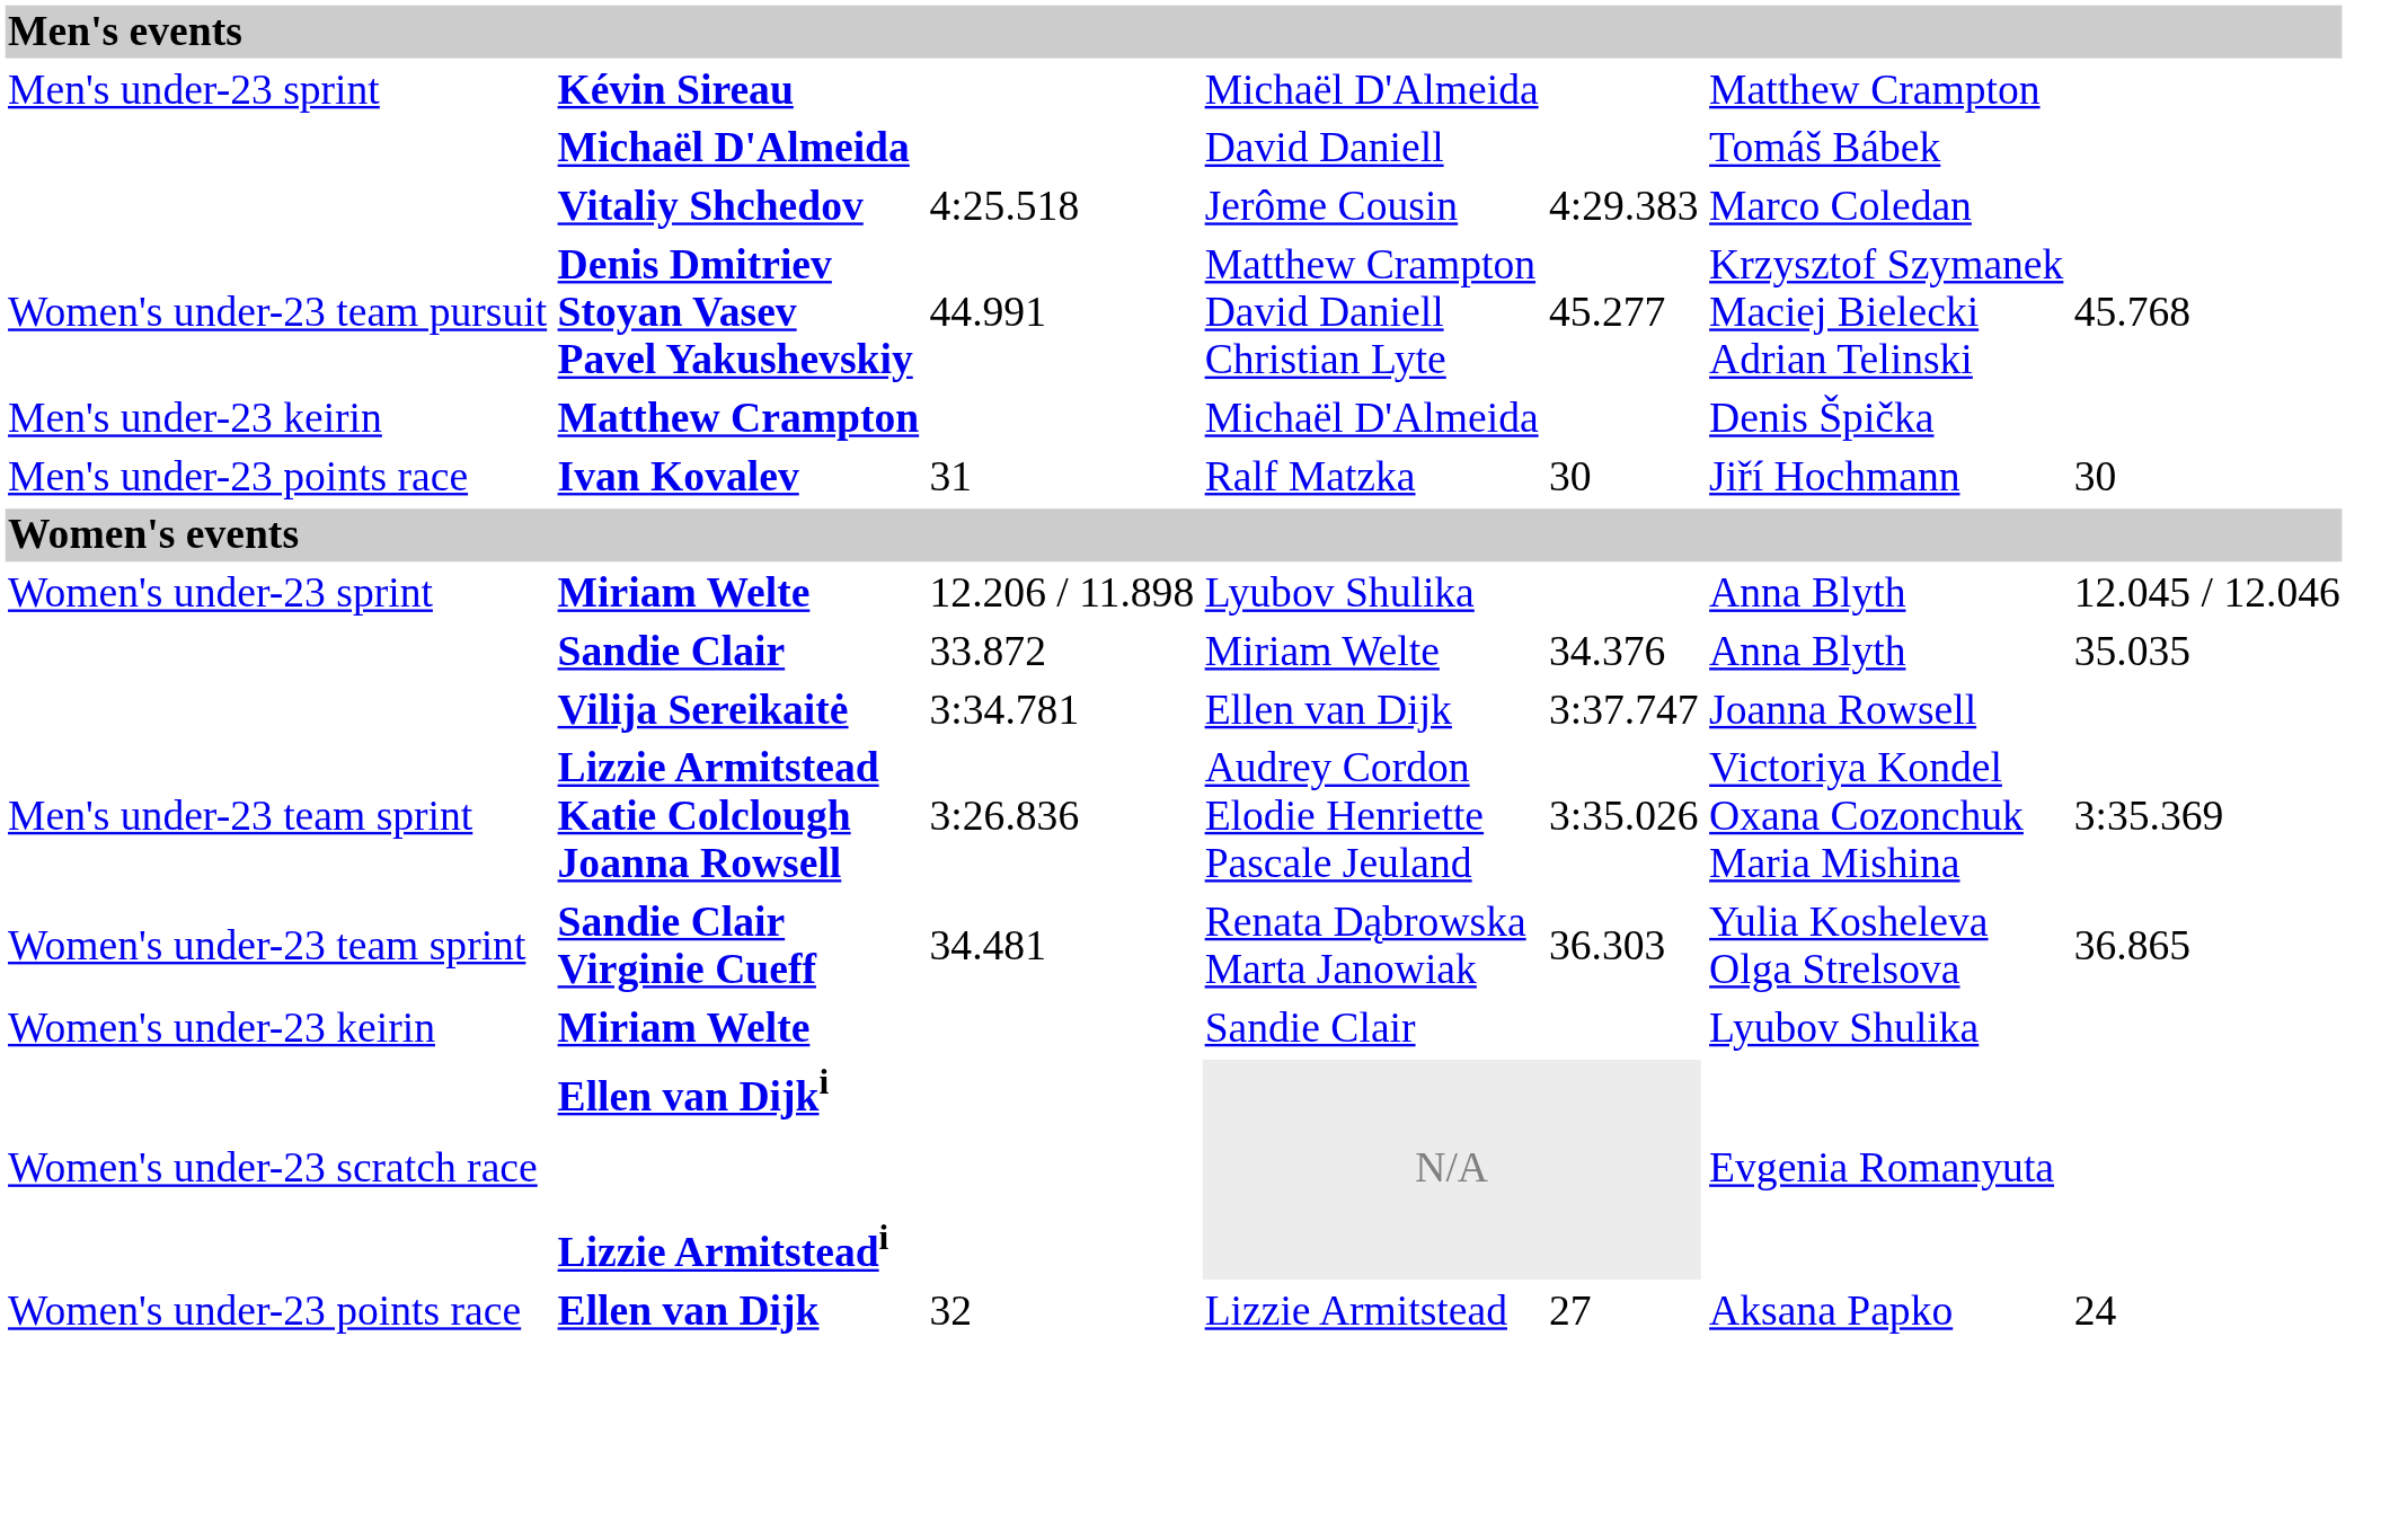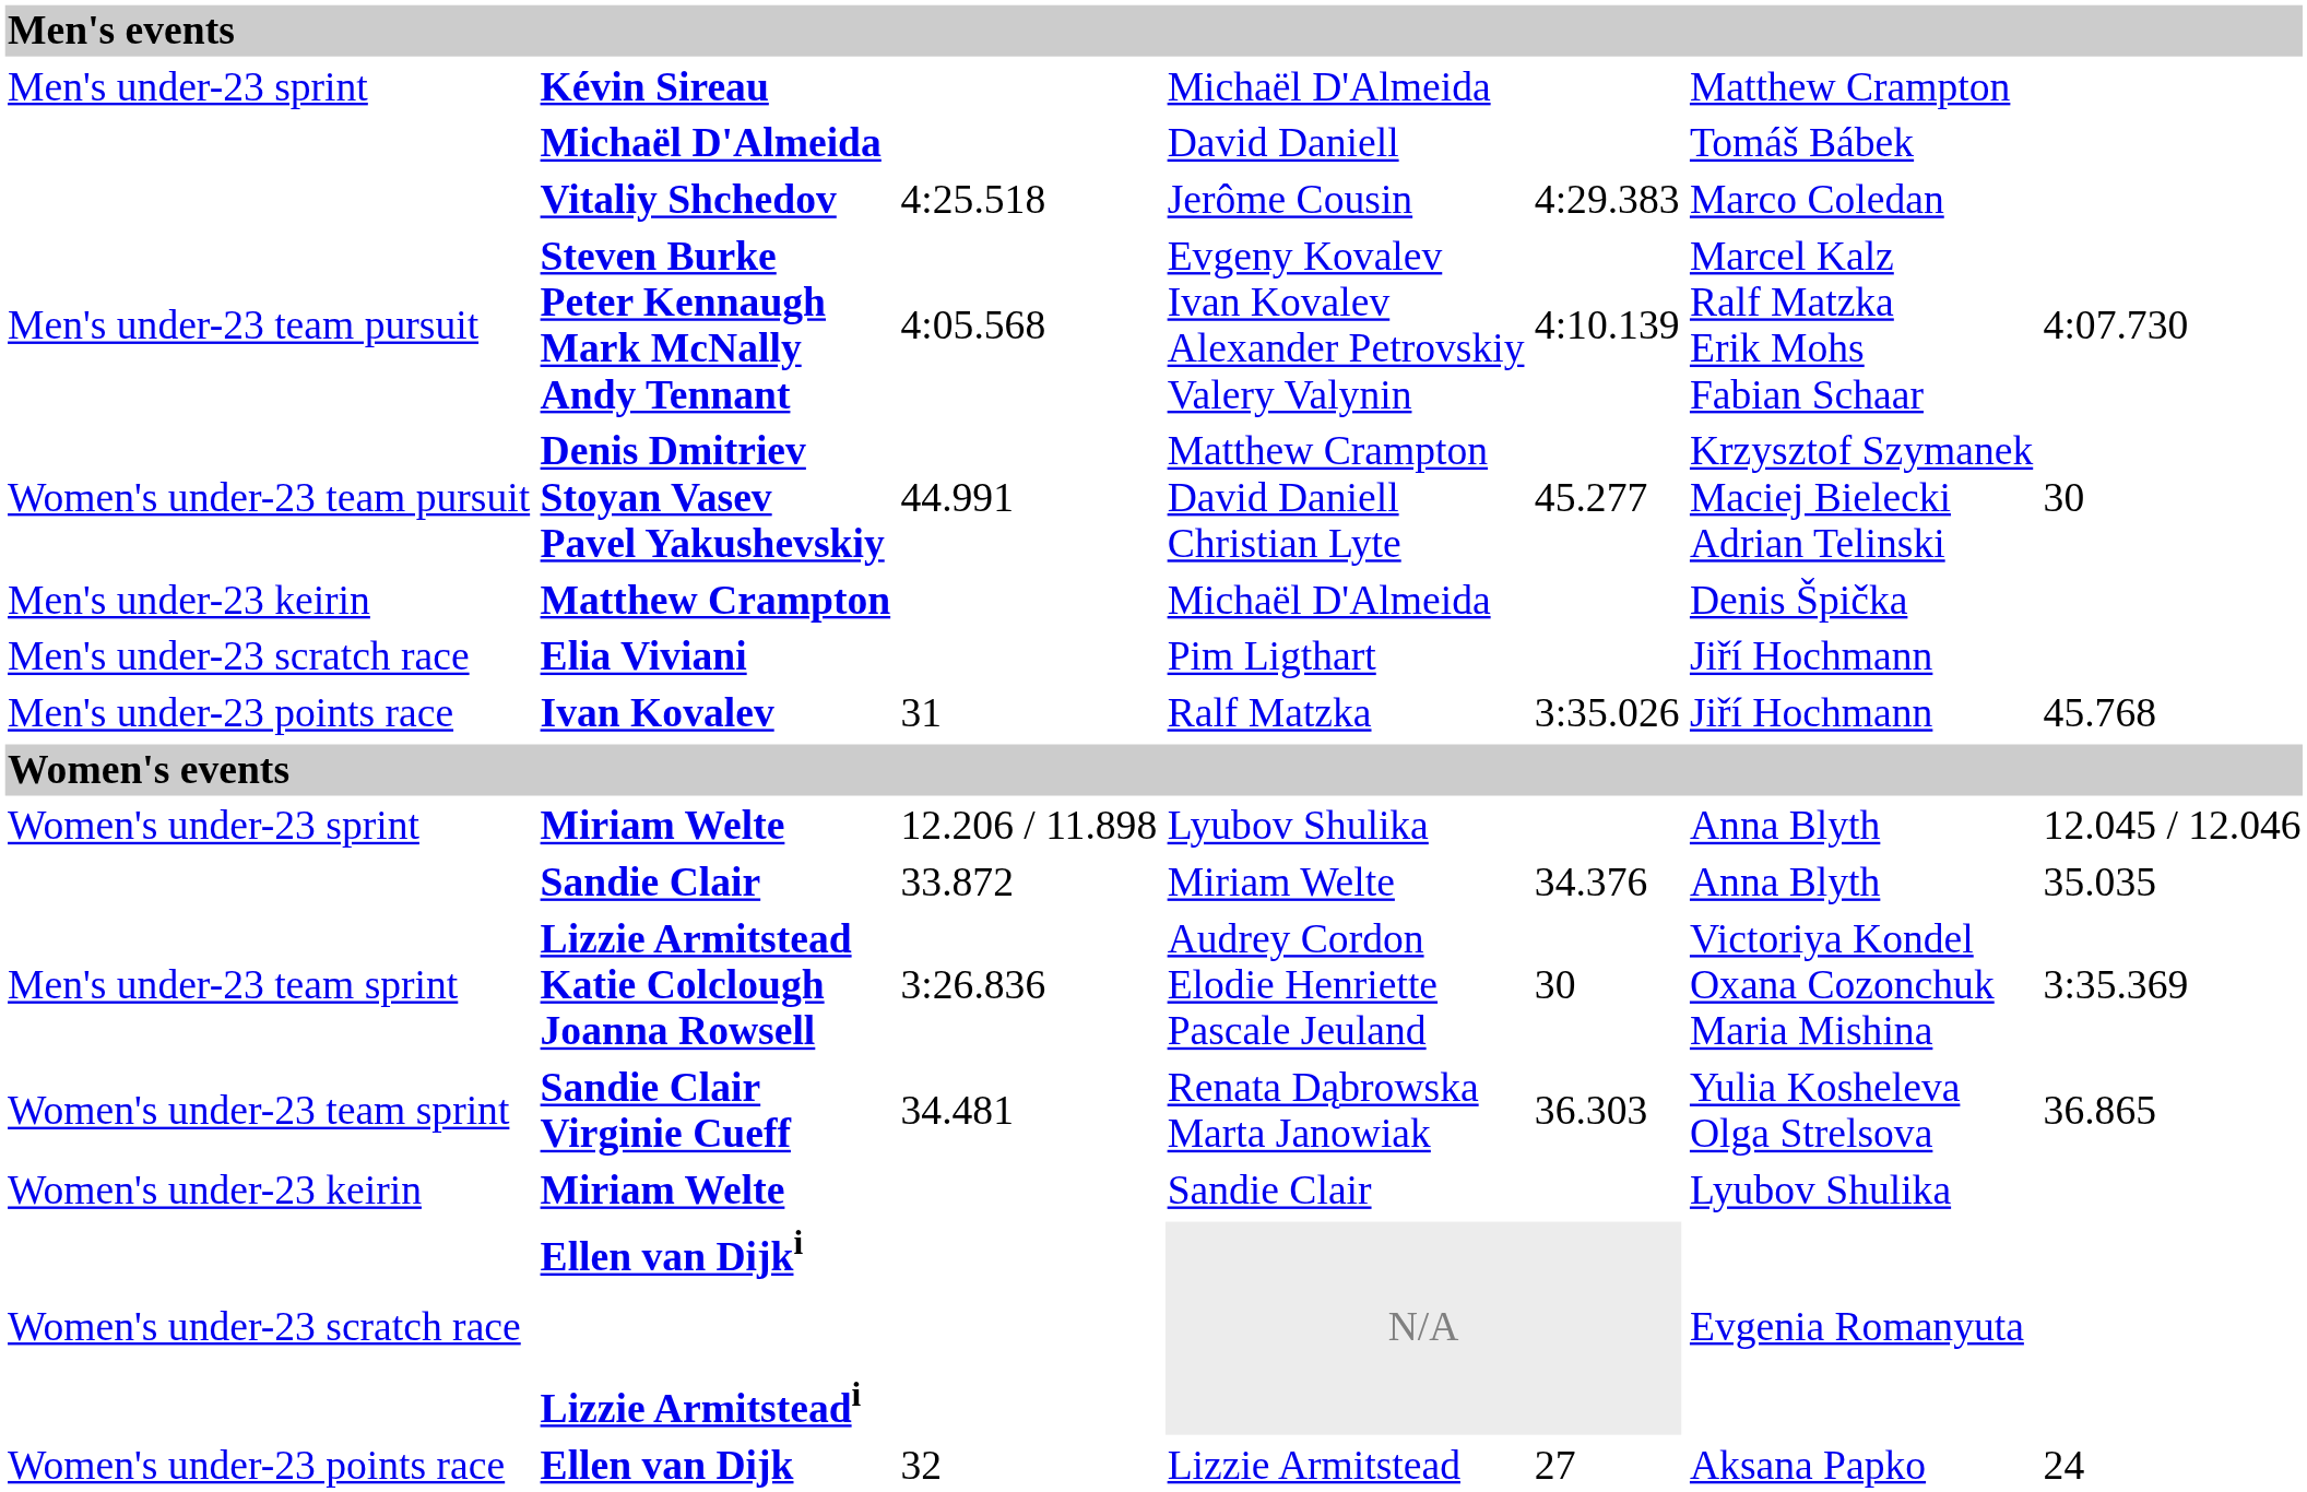 <table>
 <tr bgcolor="#cccccc">
 <td colspan=7><strong>Men's events</strong></td>
 </tr>
 <tr>
 <td><a href='#'>Men's under-23 sprint</a><br></td>
 <td><strong><a href='#'>Kévin Sireau</a></strong><br><small></small></td>
 <td></td>
 <td><a href='#'>Michaël D'Almeida</a><br><small></small></td>
 <td></td>
 <td><a href='#'>Matthew Crampton</a><br><small></small></td>
 <td></td>
 </tr>
 <tr>
 <td></td>
 <td><strong><a href='#'>Michaël D'Almeida</a></strong><br><small></small></td>
 <td></td>
 <td><a href='#'>David Daniell</a><br><small></small></td>
 <td></td>
 <td><a href='#'>Tomáš Bábek</a><br><small></small></td>
 <td></td>
 </tr>
 <tr>
 <td></td>
 <td><strong><a href='#'>Vitaliy Shchedov</a></strong><br><small></small></td>
 <td>4:25.518</td>
 <td><a href='#'>Jerôme Cousin</a><br><small></small></td>
 <td>4:29.383</td>
 <td><a href='#'>Marco Coledan</a><br><small></small></td>
 <td></td>
 </tr>
 <tr>
+<td><a href='#'>Men's under-23 team pursuit</a><br></td>
+<td><strong><a href='#'>Steven Burke</a><br><a href='#'>Peter Kennaugh</a><br><a href='#'>Mark McNally</a><br><a href='#'>Andy Tennant</a></strong><br><small></small></td>
+<td>4:05.568</td>
+<td><a href='#'>Evgeny Kovalev</a><br><a href='#'>Ivan Kovalev</a><br><a href='#'>Alexander Petrovskiy</a><br><a href='#'>Valery Valynin</a><br><small></small></td>
+<td>4:10.139</td>
+<td><a href='#'>Marcel Kalz</a><br><a href='#'>Ralf Matzka</a><br><a href='#'>Erik Mohs</a><br><a href='#'>Fabian Schaar</a><br><small></small></td>
+<td>4:07.730</td>
+</tr>
+<tr>
 <td><a href='#'>Women's under-23 team pursuit</a><br></td>
 <td><strong><a href='#'>Denis Dmitriev</a><br><a href='#'>Stoyan Vasev</a><br><a href='#'>Pavel Yakushevskiy</a></strong><br><small></small></td>
 <td>44.991</td>
 <td><a href='#'>Matthew Crampton</a><br><a href='#'>David Daniell</a><br><a href='#'>Christian Lyte</a><br><small></small></td>
 <td>45.277</td>
 <td><a href='#'>Krzysztof Szymanek</a><br><a href='#'>Maciej Bielecki</a><br><a href='#'>Adrian Telinski</a><br><small></small></td>
-<td>45.768</td>
+<td>30</td>
 </tr>
 <tr>
 <td><a href='#'>Men's under-23 keirin</a><br></td>
 <td><strong><a href='#'>Matthew Crampton</a></strong><br><small></small></td>
 <td></td>
 <td><a href='#'>Michaël D'Almeida</a><br><small></small></td>
 <td></td>
 <td><a href='#'>Denis Špička</a><br><small></small></td>
 <td></td>
 </tr>
 <tr>
+<td><a href='#'>Men's under-23 scratch race</a><br></td>
+<td><strong><a href='#'>Elia Viviani</a></strong><br><small></small></td>
+<td></td>
+<td><a href='#'>Pim Ligthart</a><br><small></small></td>
+<td></td>
+<td><a href='#'>Jiří Hochmann</a><br><small></small></td>
+<td></td>
+</tr>
+<tr>
 <td><a href='#'>Men's under-23 points race</a><br></td>
 <td><strong><a href='#'>Ivan Kovalev</a></strong><br><small></small></td>
 <td>31</td>
 <td><a href='#'>Ralf Matzka</a><br><small></small></td>
-<td>30</td>
+<td>3:35.026</td>
 <td><a href='#'>Jiří Hochmann</a><br><small></small></td>
-<td>30</td>
+<td>45.768</td>
 </tr>
 <tr bgcolor="#cccccc">
 <td colspan=7><strong>Women's events</strong></td>
 </tr>
 <tr>
 <td><a href='#'>Women's under-23 sprint</a><br></td>
 <td><strong><a href='#'>Miriam Welte</a></strong><br><small></small></td>
 <td>12.206 / 11.898</td>
 <td><a href='#'>Lyubov Shulika</a><br><small></small></td>
 <td></td>
 <td><a href='#'>Anna Blyth</a><br><small></small></td>
 <td>12.045 / 12.046</td>
 </tr>
 <tr>
 <td></td>
 <td><strong><a href='#'>Sandie Clair</a></strong><br><small></small></td>
 <td>33.872</td>
 <td><a href='#'>Miriam Welte</a><br><small></small></td>
 <td>34.376</td>
 <td><a href='#'>Anna Blyth</a><br><small></small></td>
 <td>35.035</td>
 </tr>
 <tr>
-<td></td>
-<td><strong><a href='#'>Vilija Sereikaitė</a></strong><br><small></small></td>
-<td>3:34.781</td>
-<td><a href='#'>Ellen van Dijk</a><br><small></small></td>
-<td>3:37.747</td>
-<td><a href='#'>Joanna Rowsell</a><br><small></small></td>
-<td></td>
-</tr>
-<tr>
 <td><a href='#'>Men's under-23 team sprint</a><br></td>
 <td><strong><a href='#'>Lizzie Armitstead</a><br><a href='#'>Katie Colclough</a><br><a href='#'>Joanna Rowsell</a></strong><br><small></small></td>
 <td>3:26.836</td>
 <td><a href='#'>Audrey Cordon</a><br><a href='#'>Elodie Henriette</a><br><a href='#'>Pascale Jeuland</a><br><small></small></td>
-<td>3:35.026</td>
+<td>30</td>
 <td><a href='#'>Victoriya Kondel</a><br><a href='#'>Oxana Cozonchuk</a><br><a href='#'>Maria Mishina</a><br><small></small></td>
 <td>3:35.369</td>
 </tr>
 <tr>
 <td><a href='#'>Women's under-23 team sprint</a><br></td>
 <td><strong><a href='#'>Sandie Clair</a><br><a href='#'>Virginie Cueff</a></strong><br><small></small></td>
 <td>34.481</td>
 <td><a href='#'>Renata Dąbrowska</a><br><a href='#'>Marta Janowiak</a><br><small></small></td>
 <td>36.303</td>
 <td><a href='#'>Yulia Kosheleva</a><br><a href='#'>Olga Strelsova</a><br><small></small></td>
 <td>36.865</td>
 </tr>
 <tr>
 <td><a href='#'>Women's under-23 keirin</a><br></td>
 <td><strong><a href='#'>Miriam Welte</a></strong><br><small></small></td>
 <td></td>
 <td><a href='#'>Sandie Clair</a><br><small></small></td>
 <td></td>
 <td><a href='#'>Lyubov Shulika</a><br><small></small></td>
 <td></td>
 </tr>
 <tr>
 <td><a href='#'>Women's under-23 scratch race</a><br></td>
 <td><strong><a href='#'>Ellen van Dijk</a><sup>i</sup></strong><br><small></small><br><br><strong><a href='#'>Lizzie Armitstead</a><sup>i</sup></strong><br><small></small></td>
 <td></td>
 <td style="background: #ececec; color: grey; vertical-align: middle; text-align: center; " class="table-na" colspan=2>N/A</td>
 <td><a href='#'>Evgenia Romanyuta</a><br><small></small></td>
 <td></td>
 </tr>
 <tr>
 <td><a href='#'>Women's under-23 points race</a><br></td>
 <td><strong><a href='#'>Ellen van Dijk</a></strong><br><small></small></td>
 <td>32</td>
 <td><a href='#'>Lizzie Armitstead</a><br><small></small></td>
 <td>27</td>
 <td><a href='#'>Aksana Papko</a><br><small></small></td>
 <td>24</td>
 </tr>
 </table>
